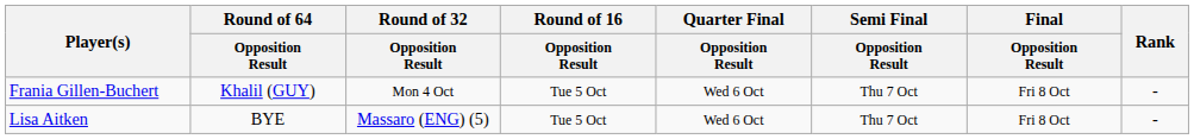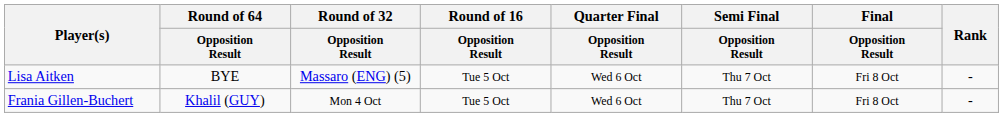 <table class=wikitable style="font-size:90%">
 <tr>
 <th rowspan="2" width=150>Player(s)</th>
 <th width=125>Round of 64</th>
 <th width=125>Round of 32</th>
 <th width=125>Round of 16</th>
 <th width=125>Quarter Final</th>
 <th width=125>Semi Final</th>
 <th width=125>Final</th>
 <th rowspan="2" width=50>Rank</th>
 </tr>
 <tr>
 <th style="line-height:1em"><small>Opposition<br>Result</small></th>
 <th style="line-height:1em"><small>Opposition<br>Result</small></th>
 <th style="line-height:1em"><small>Opposition<br>Result</small></th>
 <th style="line-height:1em"><small>Opposition<br>Result</small></th>
 <th style="line-height:1em"><small>Opposition<br>Result</small></th>
 <th style="line-height:1em"><small>Opposition<br>Result</small></th>
 </tr>
 <tr>
+<td><a href='#'>Lisa Aitken</a></td>
+<td align="center">BYE</td>
+<td align="center"> <a href='#'>Massaro</a> (<a href='#'>ENG</a>) (5)</td>
+<td align="center"><small>Tue 5 Oct</small></td>
+<td align="center"><small>Wed 6 Oct</small></td>
+<td align="center"><small>Thu 7 Oct</small></td>
+<td align="center"><small>Fri 8 Oct</small></td>
+<td align="center">-</td>
+</tr>
+<tr>
 <td><a href='#'>Frania Gillen-Buchert</a></td>
 <td align="center"> <a href='#'>Khalil</a> (<a href='#'>GUY</a>)</td>
 <td align="center"><small>Mon 4 Oct</small></td>
 <td align="center"><small>Tue 5 Oct</small></td>
 <td align="center"><small>Wed 6 Oct</small></td>
 <td align="center"><small>Thu 7 Oct</small></td>
 <td align="center"><small>Fri 8 Oct</small></td>
 <td align="center">-</td>
 </tr>
-<tr>
-<td><a href='#'>Lisa Aitken</a></td>
-<td align="center">BYE</td>
-<td align="center"> <a href='#'>Massaro</a> (<a href='#'>ENG</a>) (5)</td>
-<td align="center"><small>Tue 5 Oct</small></td>
-<td align="center"><small>Wed 6 Oct</small></td>
-<td align="center"><small>Thu 7 Oct</small></td>
-<td align="center"><small>Fri 8 Oct</small></td>
-<td align="center">-</td>
-</tr>
 </table>
